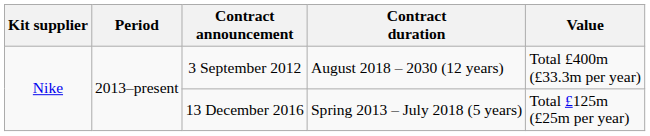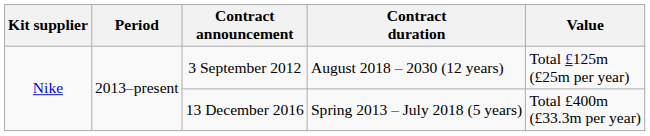 <table class="wikitable" style="text-align:left;">
 <tr>
 <th>Kit supplier</th>
 <th>Period</th>
 <th>Contract<br>announcement</th>
 <th>Contract<br>duration</th>
 <th>Value</th>
 </tr>
 <tr>
 <td rowspan="2" style="text-align:center;"><a href='#'>Nike</a></td>
 <td rowspan=2>2013–present</td>
 <td style="text-align:center;">3 September 2012</td>
 <td>August 2018 – 2030 (12 years)</td>
-<td>Total £400m<br>(£33.3m per year)</td>
+<td>Total <a href='#'>£</a>125m<br>(£25m per year)</td>
 </tr>
 <tr>
 <td style="text-align:center;">13 December 2016</td>
 <td>Spring 2013 – July 2018 (5 years)</td>
-<td>Total <a href='#'>£</a>125m<br>(£25m per year)</td>
+<td>Total £400m<br>(£33.3m per year)</td>
 </tr>
 </table>
